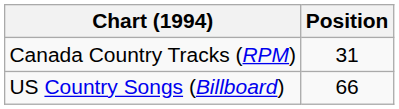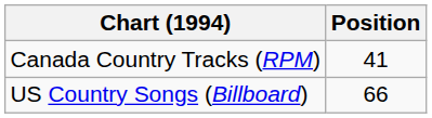 <table class="wikitable sortable">
 <tr>
 <th scope="col">Chart (1994)</th>
 <th scope="col">Position</th>
 </tr>
 <tr>
 <td>Canada Country Tracks (<em><a href='#'>RPM</a></em>)</td>
-<td align="center">31</td>
+<td align="center">41</td>
 </tr>
 <tr>
 <td>US <a href='#'>Country Songs</a> (<em><a href='#'>Billboard</a></em>)</td>
 <td align="center">66</td>
 </tr>
 </table>
